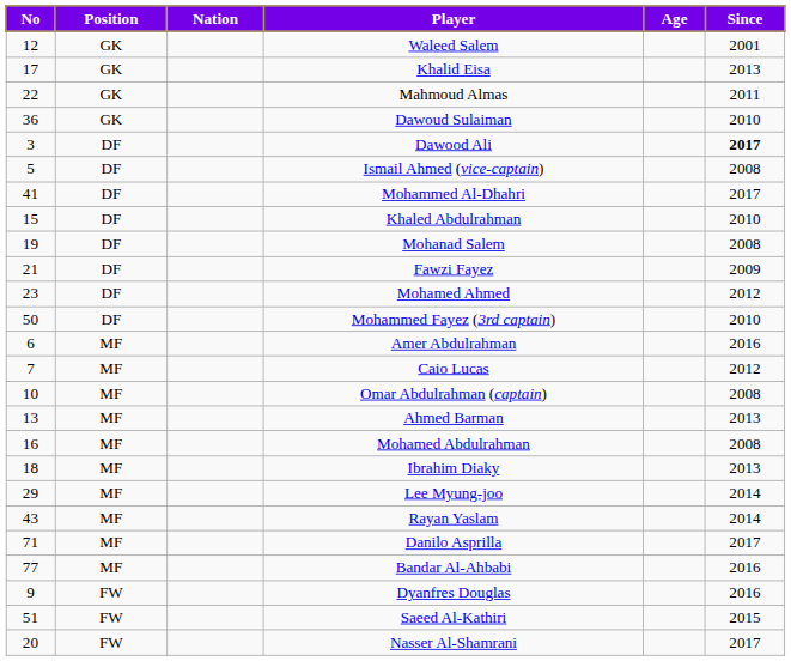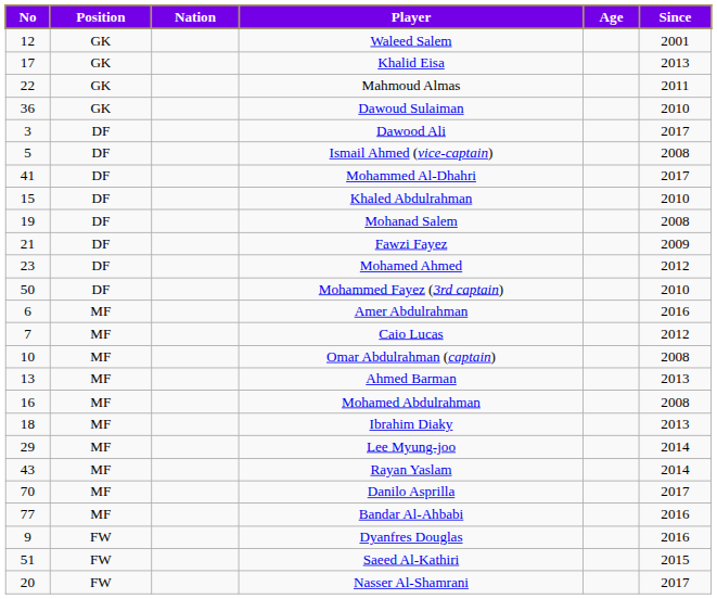 <table class="wikitable sortable" style="width:90%; text-align:center; font-size:100%; text-align:centre;">
 <tr>
 <th style="color:#FFFFFF; background: #7300E6; border:2px solid #AB9767;">No</th>
 <th style="color:#FFFFFF; background: #7300E6; border:2px solid #AB9767;">Position</th>
 <th style="color:#FFFFFF; background: #7300E6; border:2px solid #AB9767;">Nation</th>
 <th style="color:#FFFFFF; background: #7300E6; border:2px solid #AB9767;">Player</th>
 <th style="color:#FFFFFF; background: #7300E6; border:2px solid #AB9767;">Age</th>
 <th style="color:#FFFFFF; background: #7300E6; border:2px solid #AB9767;">Since</th>
 </tr>
 <tr>
 <td align=center>12</td>
 <td align=center>GK</td>
 <td align=center></td>
 <td align=center><a href='#'>Waleed Salem</a></td>
 <td align=center></td>
 <td align=center>2001</td>
 </tr>
 <tr>
 <td align=center>17</td>
 <td align=center>GK</td>
 <td align=center></td>
 <td align=center><a href='#'>Khalid Eisa</a></td>
 <td align=center></td>
 <td align=center>2013</td>
 </tr>
 <tr>
 <td align=center>22</td>
 <td align=center>GK</td>
 <td align=center></td>
 <td align=center>Mahmoud Almas</td>
 <td align=center></td>
 <td align=center>2011</td>
 </tr>
 <tr>
 <td align=center>36</td>
 <td align=center>GK</td>
 <td align=center></td>
 <td align=center><a href='#'>Dawoud Sulaiman</a></td>
 <td align=center></td>
 <td align=center>2010</td>
 </tr>
 <tr>
 <td align=center>3</td>
 <td align=center>DF</td>
 <td align=center></td>
 <td align=center><a href='#'>Dawood Ali</a></td>
 <td align=center></td>
-<td align=center><strong>2017</strong></td>
+<td align=center>2017</td>
 </tr>
 <tr>
 <td align=center>5</td>
 <td align=center>DF</td>
 <td align=center></td>
 <td align=center><a href='#'>Ismail Ahmed</a> (<em><a href='#'>vice-captain</a></em>)</td>
 <td align=center></td>
 <td align=center>2008</td>
 </tr>
 <tr>
 <td align=center>41</td>
 <td align=center>DF</td>
 <td align=center></td>
 <td align=center><a href='#'>Mohammed Al-Dhahri</a></td>
 <td align=center></td>
 <td align=center>2017</td>
 </tr>
 <tr>
 <td align=center>15</td>
 <td align=center>DF</td>
 <td align=center></td>
 <td align=center><a href='#'>Khaled Abdulrahman</a></td>
 <td align=center></td>
 <td align=center>2010</td>
 </tr>
 <tr>
 <td align=center>19</td>
 <td align=center>DF</td>
 <td align=center></td>
 <td align=center><a href='#'>Mohanad Salem</a></td>
 <td align=center></td>
 <td align=center>2008</td>
 </tr>
 <tr>
 <td align=center>21</td>
 <td align=center>DF</td>
 <td align=center></td>
 <td align=center><a href='#'>Fawzi Fayez</a></td>
 <td align=center></td>
 <td align=center>2009</td>
 </tr>
 <tr>
 <td align=center>23</td>
 <td align=center>DF</td>
 <td align=center></td>
 <td align=center><a href='#'>Mohamed Ahmed</a></td>
 <td align=center></td>
 <td align=center>2012</td>
 </tr>
 <tr>
 <td align=center>50</td>
 <td align=center>DF</td>
 <td align=center></td>
 <td align=center><a href='#'>Mohammed Fayez</a> (<em><a href='#'>3rd captain</a></em>)</td>
 <td align=center></td>
 <td align=center>2010</td>
 </tr>
 <tr>
 <td align=center>6</td>
 <td align=center>MF</td>
 <td align=center></td>
 <td align=center><a href='#'>Amer Abdulrahman</a></td>
 <td align=center></td>
 <td align=center>2016</td>
 </tr>
 <tr>
 <td align=center>7</td>
 <td align=center>MF</td>
 <td align=center></td>
 <td align=center><a href='#'>Caio Lucas</a></td>
 <td align=center></td>
 <td align=center>2012</td>
 </tr>
 <tr>
 <td align=center>10</td>
 <td align=center>MF</td>
 <td align=center></td>
 <td align=center><a href='#'>Omar Abdulrahman</a> (<em><a href='#'>captain</a></em>)</td>
 <td align=center></td>
 <td align=center>2008</td>
 </tr>
 <tr>
 <td align=center>13</td>
 <td align=center>MF</td>
 <td align=center></td>
 <td align=center><a href='#'>Ahmed Barman</a></td>
 <td align=center></td>
 <td align=center>2013</td>
 </tr>
 <tr>
 <td align=center>16</td>
 <td align=center>MF</td>
 <td align=center></td>
 <td align=center><a href='#'>Mohamed Abdulrahman</a></td>
 <td align=center></td>
 <td align=center>2008</td>
 </tr>
 <tr>
 <td align=center>18</td>
 <td align=center>MF</td>
 <td align=center></td>
 <td align=center><a href='#'>Ibrahim Diaky</a></td>
 <td align=center></td>
 <td align=center>2013</td>
 </tr>
 <tr>
 <td align=center>29</td>
 <td align=center>MF</td>
 <td align=center></td>
 <td align=center><a href='#'>Lee Myung-joo</a></td>
 <td align=center></td>
 <td align=center>2014</td>
 </tr>
 <tr>
 <td align=center>43</td>
 <td align=center>MF</td>
 <td align=center></td>
 <td align=center><a href='#'>Rayan Yaslam</a></td>
 <td align=center></td>
 <td align=center>2014</td>
 </tr>
 <tr>
-<td align=center>71</td>
+<td align=center>70</td>
 <td align=center>MF</td>
 <td align=center></td>
 <td align=center><a href='#'>Danilo Asprilla</a></td>
 <td align=center></td>
 <td align=center>2017</td>
 </tr>
 <tr>
 <td align=center>77</td>
 <td align=center>MF</td>
 <td align=center></td>
 <td align=center><a href='#'>Bandar Al-Ahbabi</a></td>
 <td align=center></td>
 <td align=center>2016</td>
 </tr>
 <tr>
 <td align=center>9</td>
 <td align=center>FW</td>
 <td align=center></td>
 <td align=center><a href='#'>Dyanfres Douglas</a></td>
 <td align=center></td>
 <td align=center>2016</td>
 </tr>
 <tr>
 <td align=center>51</td>
 <td align=center>FW</td>
 <td align=center></td>
 <td align=center><a href='#'>Saeed Al-Kathiri</a></td>
 <td align=center></td>
 <td align=center>2015</td>
 </tr>
 <tr>
 <td align=center>20</td>
 <td align=center>FW</td>
 <td align=center></td>
 <td align=center><a href='#'>Nasser Al-Shamrani</a></td>
 <td align=center></td>
 <td align=center>2017</td>
 </tr>
 </table>
